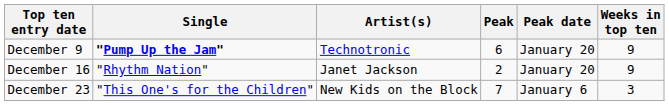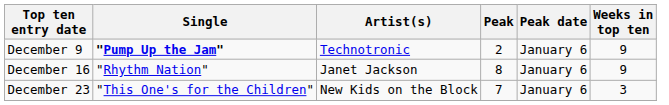 <table class="wikitable sortable">
 <tr>
 <th>Top ten<br>entry date</th>
 <th>Single</th>
 <th>Artist(s)</th>
 <th data-sort-type="number">Peak</th>
 <th>Peak date</th>
 <th data-sort-type="number">Weeks in<br>top ten</th>
 </tr>
 <tr>
 <td>December 9</td>
 <td><strong>"<a href='#'>Pump Up the Jam</a>"</strong></td>
 <td><a href='#'>Technotronic</a></td>
-<td align=center>6</td>
-<td>January 20</td>
+<td align=center>2</td>
+<td>January 6</td>
 <td align=center>9</td>
 </tr>
 <tr>
 <td>December 16</td>
 <td>"<a href='#'>Rhythm Nation</a>"</td>
 <td>Janet Jackson</td>
-<td align=center>2</td>
-<td>January 20</td>
+<td align=center>8</td>
+<td>January 6</td>
 <td align=center>9</td>
 </tr>
 <tr>
 <td>December 23</td>
 <td>"<a href='#'>This One's for the Children</a>"</td>
 <td>New Kids on the Block</td>
 <td align=center>7</td>
 <td>January 6</td>
 <td align=center>3</td>
 </tr>
 <tr>
 </tr>
 </table>
